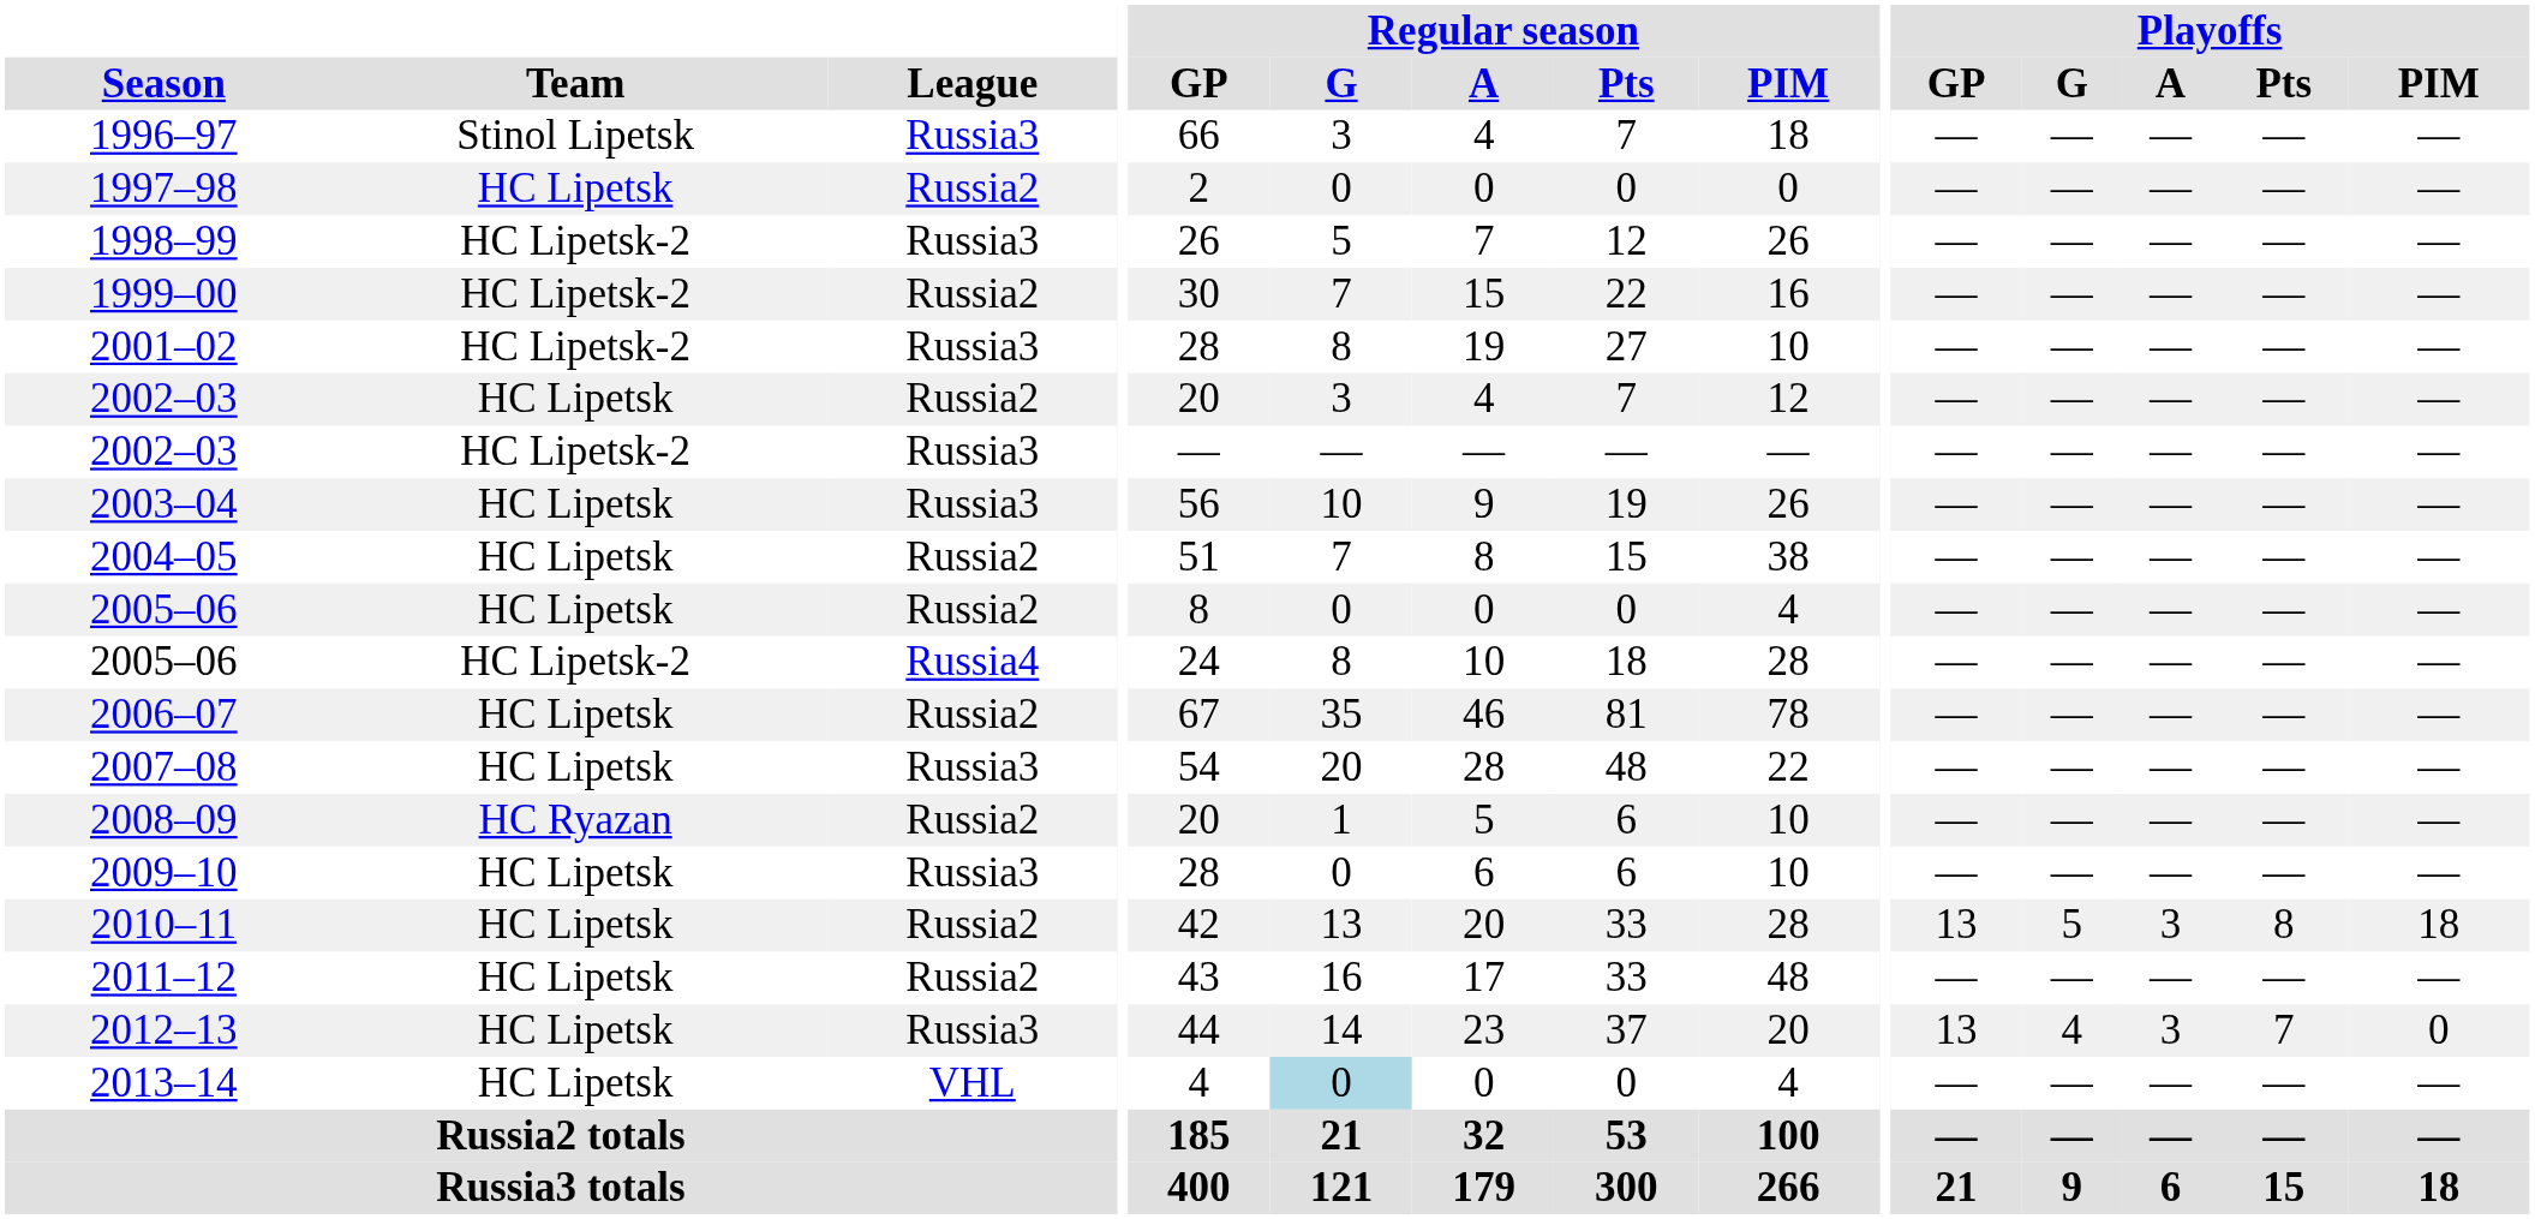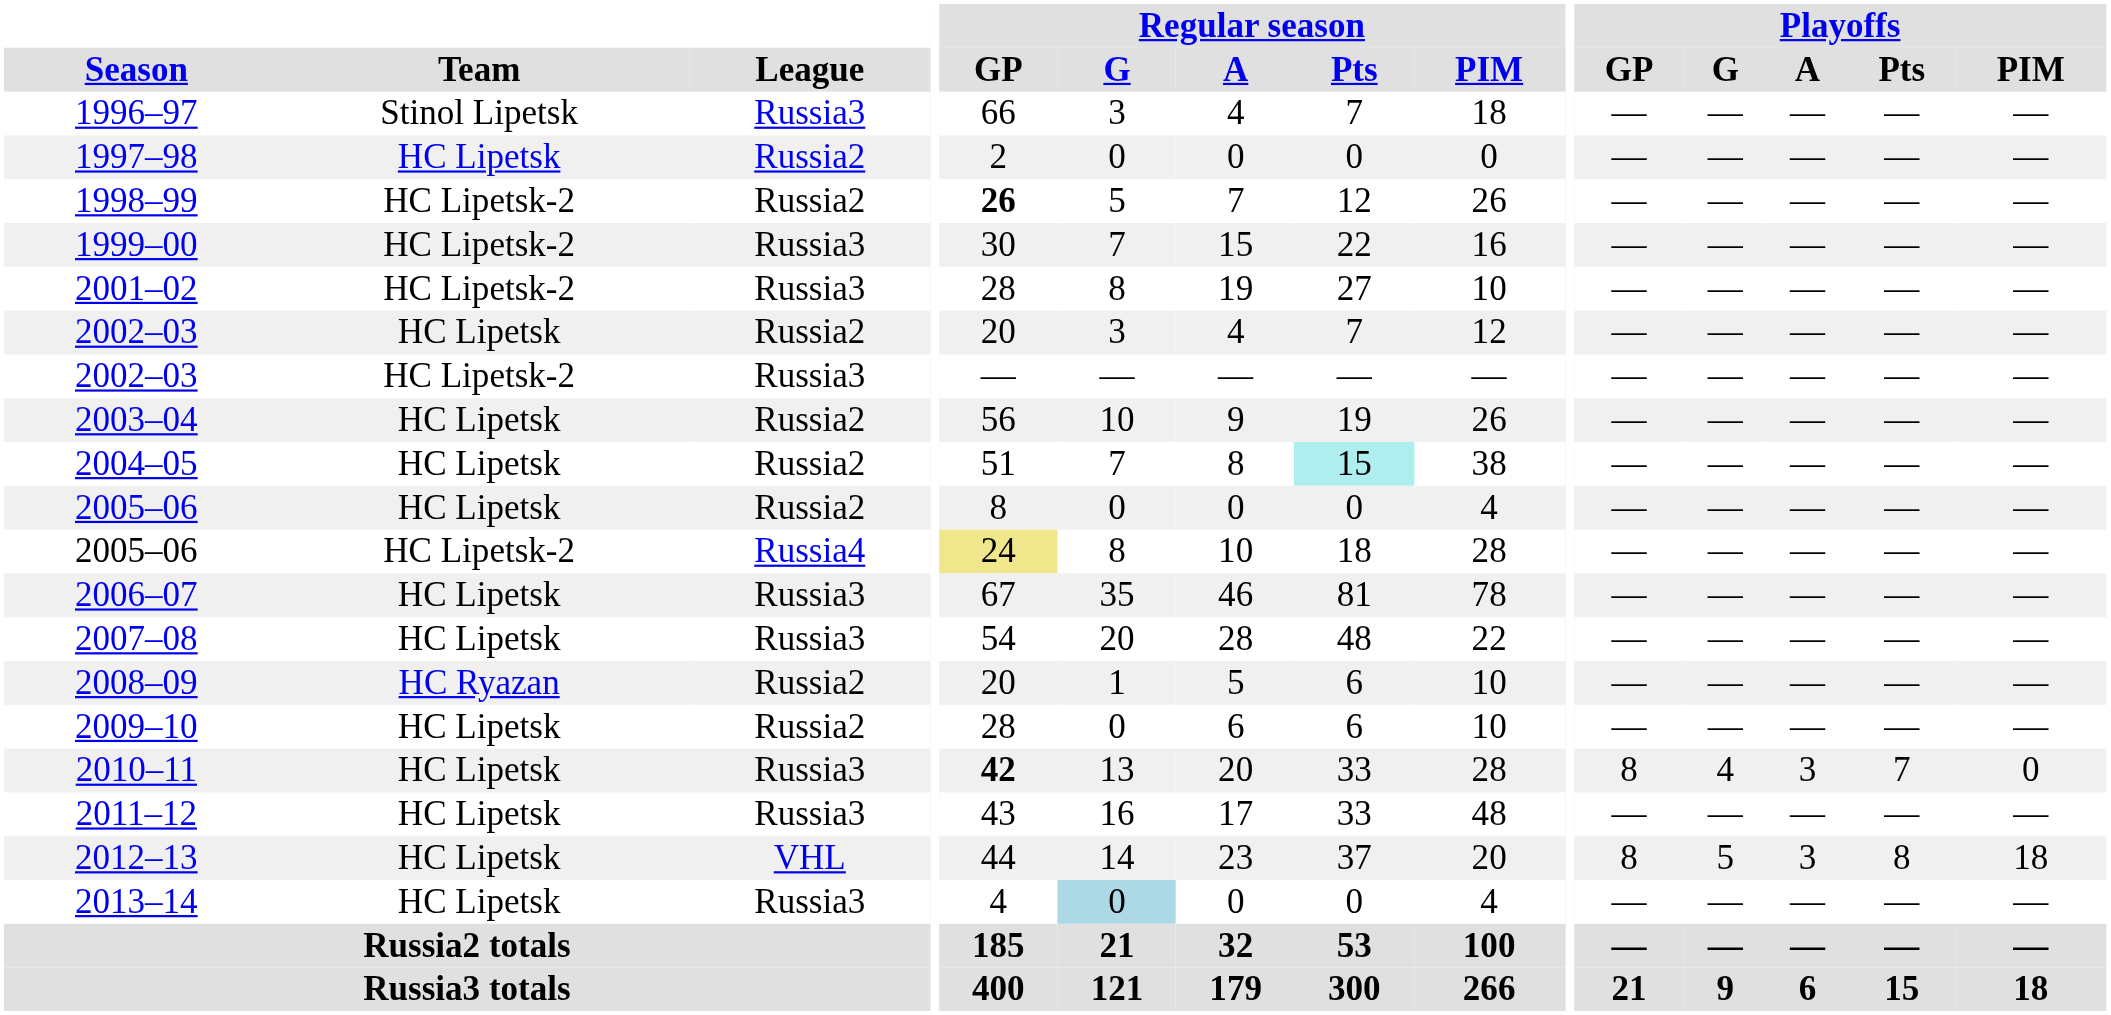 <table border="0" cellpadding="1" cellspacing="0" style="text-align:center; width:60em">
 <tr bgcolor="#e0e0e0">
 <th colspan="3" bgcolor="#ffffff"></th>
 <th rowspan="99" bgcolor="#ffffff"></th>
 <th colspan="5"><a href='#'>Regular season</a></th>
 <th rowspan="99" bgcolor="#ffffff"></th>
 <th colspan="5"><a href='#'>Playoffs</a></th>
 </tr>
 <tr bgcolor="#e0e0e0">
 <th><a href='#'>Season</a></th>
 <th>Team</th>
 <th>League</th>
 <th>GP</th>
 <th><a href='#'>G</a></th>
 <th><a href='#'>A</a></th>
 <th><a href='#'>Pts</a></th>
 <th><a href='#'>PIM</a></th>
 <th>GP</th>
 <th>G</th>
 <th>A</th>
 <th>Pts</th>
 <th>PIM</th>
 </tr>
 <tr>
 <td><a href='#'>1996–97</a></td>
 <td>Stinol Lipetsk</td>
 <td><a href='#'>Russia3</a></td>
 <td>66</td>
 <td>3</td>
 <td>4</td>
 <td>7</td>
 <td>18</td>
 <td>—</td>
 <td>—</td>
 <td>—</td>
 <td>—</td>
 <td>—</td>
 </tr>
 <tr bgcolor="#f0f0f0">
 <td><a href='#'>1997–98</a></td>
 <td><a href='#'>HC Lipetsk</a></td>
 <td><a href='#'>Russia2</a></td>
 <td>2</td>
 <td>0</td>
 <td>0</td>
 <td>0</td>
 <td>0</td>
 <td>—</td>
 <td>—</td>
 <td>—</td>
 <td>—</td>
 <td>—</td>
 </tr>
 <tr>
 <td><a href='#'>1998–99</a></td>
 <td>HC Lipetsk-2</td>
-<td>Russia3</td>
-<td>26</td>
+<td>Russia2</td>
+<td><strong>26</strong></td>
 <td>5</td>
 <td>7</td>
 <td>12</td>
 <td>26</td>
 <td>—</td>
 <td>—</td>
 <td>—</td>
 <td>—</td>
 <td>—</td>
 </tr>
 <tr bgcolor="#f0f0f0">
 <td><a href='#'>1999–00</a></td>
 <td>HC Lipetsk-2</td>
-<td>Russia2</td>
+<td>Russia3</td>
 <td>30</td>
 <td>7</td>
 <td>15</td>
 <td>22</td>
 <td>16</td>
 <td>—</td>
 <td>—</td>
 <td>—</td>
 <td>—</td>
 <td>—</td>
 </tr>
 <tr>
 <td><a href='#'>2001–02</a></td>
 <td>HC Lipetsk-2</td>
 <td>Russia3</td>
 <td>28</td>
 <td>8</td>
 <td>19</td>
 <td>27</td>
 <td>10</td>
 <td>—</td>
 <td>—</td>
 <td>—</td>
 <td>—</td>
 <td>—</td>
 </tr>
 <tr bgcolor="#f0f0f0">
 <td><a href='#'>2002–03</a></td>
 <td>HC Lipetsk</td>
 <td>Russia2</td>
 <td>20</td>
 <td>3</td>
 <td>4</td>
 <td>7</td>
 <td>12</td>
 <td>—</td>
 <td>—</td>
 <td>—</td>
 <td>—</td>
 <td>—</td>
 </tr>
 <tr>
 <td><a href='#'>2002–03</a></td>
 <td>HC Lipetsk-2</td>
 <td>Russia3</td>
 <td>—</td>
 <td>—</td>
 <td>—</td>
 <td>—</td>
 <td>—</td>
 <td>—</td>
 <td>—</td>
 <td>—</td>
 <td>—</td>
 <td>—</td>
 </tr>
 <tr bgcolor="#f0f0f0">
 <td><a href='#'>2003–04</a></td>
 <td>HC Lipetsk</td>
-<td>Russia3</td>
+<td>Russia2</td>
 <td>56</td>
 <td>10</td>
 <td>9</td>
 <td>19</td>
 <td>26</td>
 <td>—</td>
 <td>—</td>
 <td>—</td>
 <td>—</td>
 <td>—</td>
 </tr>
 <tr>
 <td><a href='#'>2004–05</a></td>
 <td>HC Lipetsk</td>
 <td>Russia2</td>
 <td>51</td>
 <td>7</td>
 <td>8</td>
-<td>15</td>
+<td style="background: paleturquoise;">15</td>
 <td>38</td>
 <td>—</td>
 <td>—</td>
 <td>—</td>
 <td>—</td>
 <td>—</td>
 </tr>
 <tr bgcolor="#f0f0f0">
 <td><a href='#'>2005–06</a></td>
 <td>HC Lipetsk</td>
 <td>Russia2</td>
 <td>8</td>
 <td>0</td>
 <td>0</td>
 <td>0</td>
 <td>4</td>
 <td>—</td>
 <td>—</td>
 <td>—</td>
 <td>—</td>
 <td>—</td>
 </tr>
 <tr>
 <td>2005–06</td>
 <td>HC Lipetsk-2</td>
 <td><a href='#'>Russia4</a></td>
-<td>24</td>
+<td style="background: khaki;">24</td>
 <td>8</td>
 <td>10</td>
 <td>18</td>
 <td>28</td>
 <td>—</td>
 <td>—</td>
 <td>—</td>
 <td>—</td>
 <td>—</td>
 </tr>
 <tr bgcolor="#f0f0f0">
 <td><a href='#'>2006–07</a></td>
 <td>HC Lipetsk</td>
-<td>Russia2</td>
+<td>Russia3</td>
 <td>67</td>
 <td>35</td>
 <td>46</td>
 <td>81</td>
 <td>78</td>
 <td>—</td>
 <td>—</td>
 <td>—</td>
 <td>—</td>
 <td>—</td>
 </tr>
 <tr>
 <td><a href='#'>2007–08</a></td>
 <td>HC Lipetsk</td>
 <td>Russia3</td>
 <td>54</td>
 <td>20</td>
 <td>28</td>
 <td>48</td>
 <td>22</td>
 <td>—</td>
 <td>—</td>
 <td>—</td>
 <td>—</td>
 <td>—</td>
 </tr>
 <tr bgcolor="#f0f0f0">
 <td><a href='#'>2008–09</a></td>
 <td><a href='#'>HC Ryazan</a></td>
 <td>Russia2</td>
 <td>20</td>
 <td>1</td>
 <td>5</td>
 <td>6</td>
 <td>10</td>
 <td>—</td>
 <td>—</td>
 <td>—</td>
 <td>—</td>
 <td>—</td>
 </tr>
 <tr>
 <td><a href='#'>2009–10</a></td>
 <td>HC Lipetsk</td>
-<td>Russia3</td>
+<td>Russia2</td>
 <td>28</td>
 <td>0</td>
 <td>6</td>
 <td>6</td>
 <td>10</td>
 <td>—</td>
 <td>—</td>
 <td>—</td>
 <td>—</td>
 <td>—</td>
 </tr>
 <tr bgcolor="#f0f0f0">
 <td><a href='#'>2010–11</a></td>
 <td>HC Lipetsk</td>
-<td>Russia2</td>
-<td>42</td>
+<td>Russia3</td>
+<td><strong>42</strong></td>
 <td>13</td>
 <td>20</td>
 <td>33</td>
 <td>28</td>
-<td>13</td>
-<td>5</td>
+<td>8</td>
+<td>4</td>
 <td>3</td>
-<td>8</td>
-<td>18</td>
+<td>7</td>
+<td>0</td>
 </tr>
 <tr>
 <td><a href='#'>2011–12</a></td>
 <td>HC Lipetsk</td>
-<td>Russia2</td>
+<td>Russia3</td>
 <td>43</td>
 <td>16</td>
 <td>17</td>
 <td>33</td>
 <td>48</td>
 <td>—</td>
 <td>—</td>
 <td>—</td>
 <td>—</td>
 <td>—</td>
 </tr>
 <tr bgcolor="#f0f0f0">
 <td><a href='#'>2012–13</a></td>
 <td>HC Lipetsk</td>
-<td>Russia3</td>
+<td><a href='#'>VHL</a></td>
 <td>44</td>
 <td>14</td>
 <td>23</td>
 <td>37</td>
 <td>20</td>
-<td>13</td>
-<td>4</td>
+<td>8</td>
+<td>5</td>
 <td>3</td>
-<td>7</td>
-<td>0</td>
+<td>8</td>
+<td>18</td>
 </tr>
 <tr>
 <td><a href='#'>2013–14</a></td>
 <td>HC Lipetsk</td>
-<td><a href='#'>VHL</a></td>
+<td>Russia3</td>
 <td>4</td>
 <td style="background: lightblue;">0</td>
 <td>0</td>
 <td>0</td>
 <td>4</td>
 <td>—</td>
 <td>—</td>
 <td>—</td>
 <td>—</td>
 <td>—</td>
 </tr>
 <tr>
 </tr>
 <tr ALIGN="center" bgcolor="#e0e0e0">
 <th colspan="3">Russia2 totals</th>
 <th ALIGN="center">185</th>
 <th ALIGN="center">21</th>
 <th ALIGN="center">32</th>
 <th ALIGN="center">53</th>
 <th ALIGN="center">100</th>
 <th ALIGN="center">—</th>
 <th ALIGN="center">—</th>
 <th ALIGN="center">—</th>
 <th ALIGN="center">—</th>
 <th ALIGN="center">—</th>
 </tr>
 <tr>
 </tr>
 <tr ALIGN="center" bgcolor="#e0e0e0">
 <th colspan="3">Russia3 totals</th>
 <th ALIGN="center">400</th>
 <th ALIGN="center">121</th>
 <th ALIGN="center">179</th>
 <th ALIGN="center">300</th>
 <th ALIGN="center">266</th>
 <th ALIGN="center">21</th>
 <th ALIGN="center">9</th>
 <th ALIGN="center">6</th>
 <th ALIGN="center">15</th>
 <th ALIGN="center">18</th>
 </tr>
 </table>
